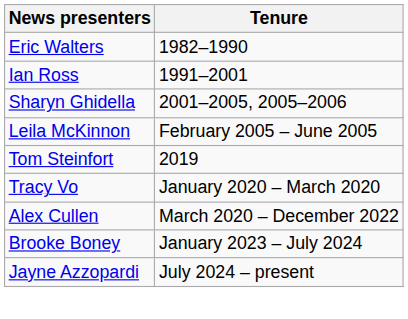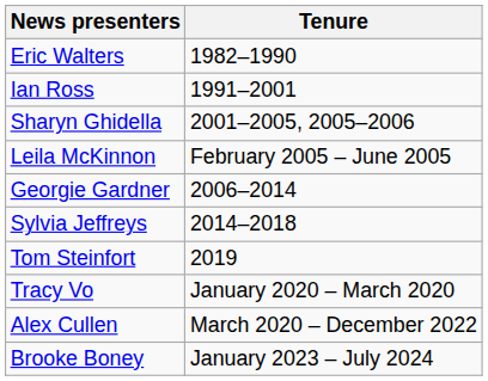 <table class="wikitable sortable">
 <tr>
 <th>News presenters</th>
 <th>Tenure</th>
 </tr>
 <tr>
 <td><a href='#'>Eric Walters</a></td>
 <td>1982–1990</td>
 </tr>
 <tr>
 <td><a href='#'>Ian Ross</a></td>
 <td>1991–2001</td>
 </tr>
 <tr>
 <td><a href='#'>Sharyn Ghidella</a></td>
 <td>2001–2005, 2005–2006</td>
 </tr>
 <tr>
 <td><a href='#'>Leila McKinnon</a></td>
 <td>February 2005 – June 2005</td>
 </tr>
 <tr>
+<td><a href='#'>Georgie Gardner</a></td>
+<td>2006–2014</td>
+</tr>
+<tr>
+<td><a href='#'>Sylvia Jeffreys</a></td>
+<td>2014–2018</td>
+</tr>
+<tr>
 <td><a href='#'>Tom Steinfort</a></td>
 <td>2019</td>
 </tr>
 <tr>
 <td><a href='#'>Tracy Vo</a></td>
 <td>January 2020 – March 2020</td>
 </tr>
 <tr>
 <td><a href='#'>Alex Cullen</a></td>
 <td>March 2020 – December 2022</td>
 </tr>
 <tr>
 <td><a href='#'>Brooke Boney</a></td>
 <td>January 2023 – July 2024</td>
 </tr>
-<tr>
-<td><a href='#'>Jayne Azzopardi</a></td>
-<td>July 2024 – present</td>
-</tr>
 </table>
